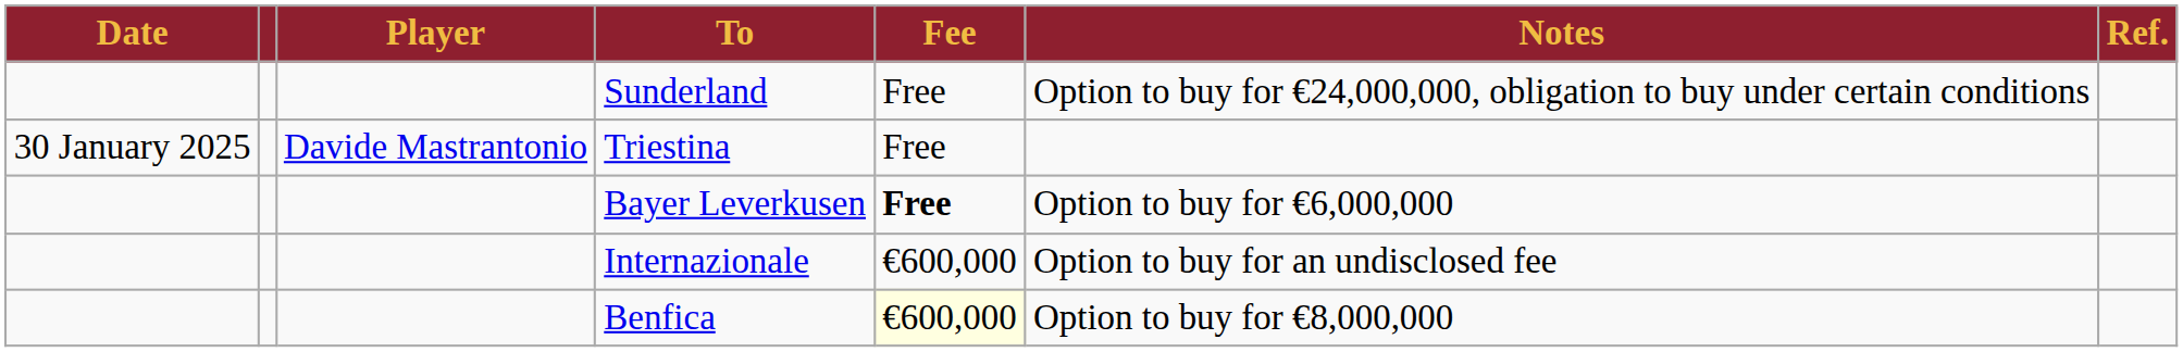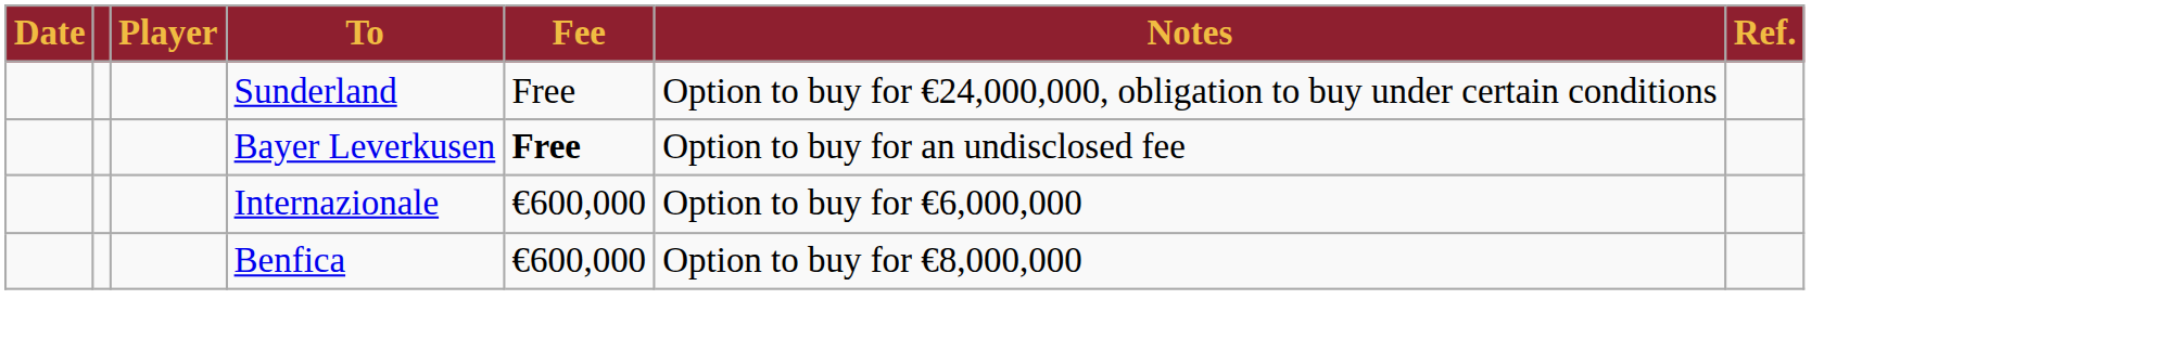 <table class="wikitable" style="text-align:left; font-size:100%;">
 <tr>
 <th style="background:#8e1f2f; color:#f0bc42; text-align:center;"><strong>Date</strong></th>
 <th style="background:#8e1f2f; color:#f0bc42; text-align:center;"><strong></strong></th>
 <th style="background:#8e1f2f; color:#f0bc42; text-align:center;"><strong>Player</strong></th>
 <th style="background:#8e1f2f; color:#f0bc42; text-align:center;">To</th>
 <th style="background:#8e1f2f; color:#f0bc42; text-align:center;"><strong>Fee</strong></th>
 <th style="background:#8e1f2f; color:#f0bc42; text-align:center;"><strong>Notes</strong></th>
 <th style="background:#8e1f2f; color:#f0bc42; text-align:center;"><strong>Ref.</strong></th>
 </tr>
 <tr>
 <td></td>
 <td></td>
 <td></td>
 <td> <a href='#'>Sunderland</a></td>
 <td>Free</td>
 <td>Option to buy for €24,000,000, obligation to buy under certain conditions</td>
 <td></td>
 </tr>
 <tr>
-<td>30 January 2025</td>
-<td></td>
-<td> <a href='#'>Davide Mastrantonio</a></td>
-<td> <a href='#'>Triestina</a></td>
-<td>Free</td>
-<td></td>
-<td></td>
-</tr>
-<tr>
 <td></td>
 <td></td>
 <td></td>
 <td> <a href='#'>Bayer Leverkusen</a></td>
 <td><strong>Free</strong></td>
-<td>Option to buy for €6,000,000</td>
+<td>Option to buy for an undisclosed fee</td>
 <td></td>
 </tr>
 <tr>
 <td></td>
 <td></td>
 <td></td>
 <td> <a href='#'>Internazionale</a></td>
 <td>€600,000</td>
-<td>Option to buy for an undisclosed fee</td>
+<td>Option to buy for €6,000,000</td>
 <td></td>
 </tr>
 <tr>
 <td></td>
 <td></td>
 <td></td>
 <td> <a href='#'>Benfica</a></td>
-<td style="background: lightyellow;">€600,000</td>
+<td>€600,000</td>
 <td>Option to buy for €8,000,000</td>
 <td></td>
 </tr>
 </table>
